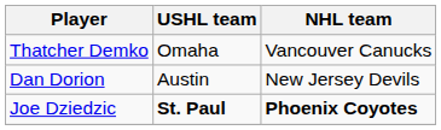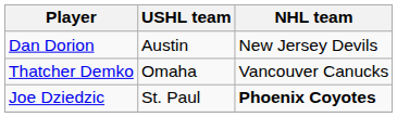 <table class="wikitable">
 <tr>
 <th>Player</th>
 <th>USHL team</th>
 <th>NHL team</th>
 </tr>
 <tr>
+<td><a href='#'>Dan Dorion</a></td>
+<td>Austin</td>
+<td>New Jersey Devils</td>
+</tr>
+<tr>
 <td><a href='#'>Thatcher Demko</a></td>
 <td>Omaha</td>
 <td>Vancouver Canucks</td>
 </tr>
 <tr>
-<td><a href='#'>Dan Dorion</a></td>
-<td>Austin</td>
-<td>New Jersey Devils</td>
-</tr>
-<tr>
 <td><a href='#'>Joe Dziedzic</a></td>
-<td><strong>St. Paul</strong></td>
+<td>St. Paul</td>
 <td><strong>Phoenix Coyotes</strong></td>
 </tr>
 <tr>
 </tr>
 </table>
